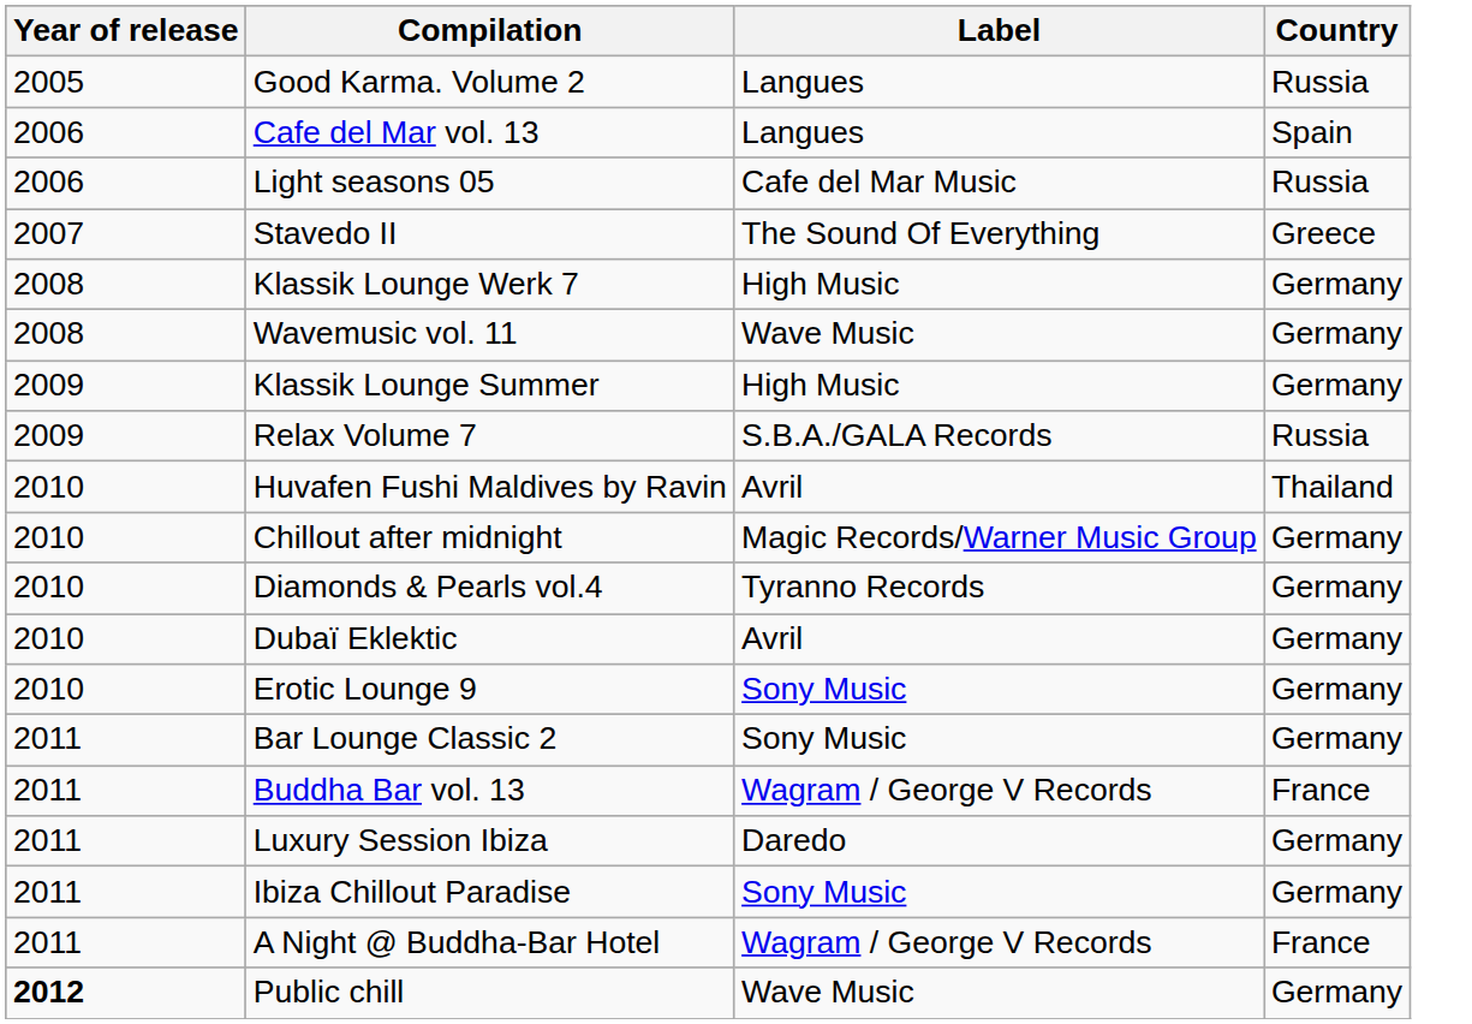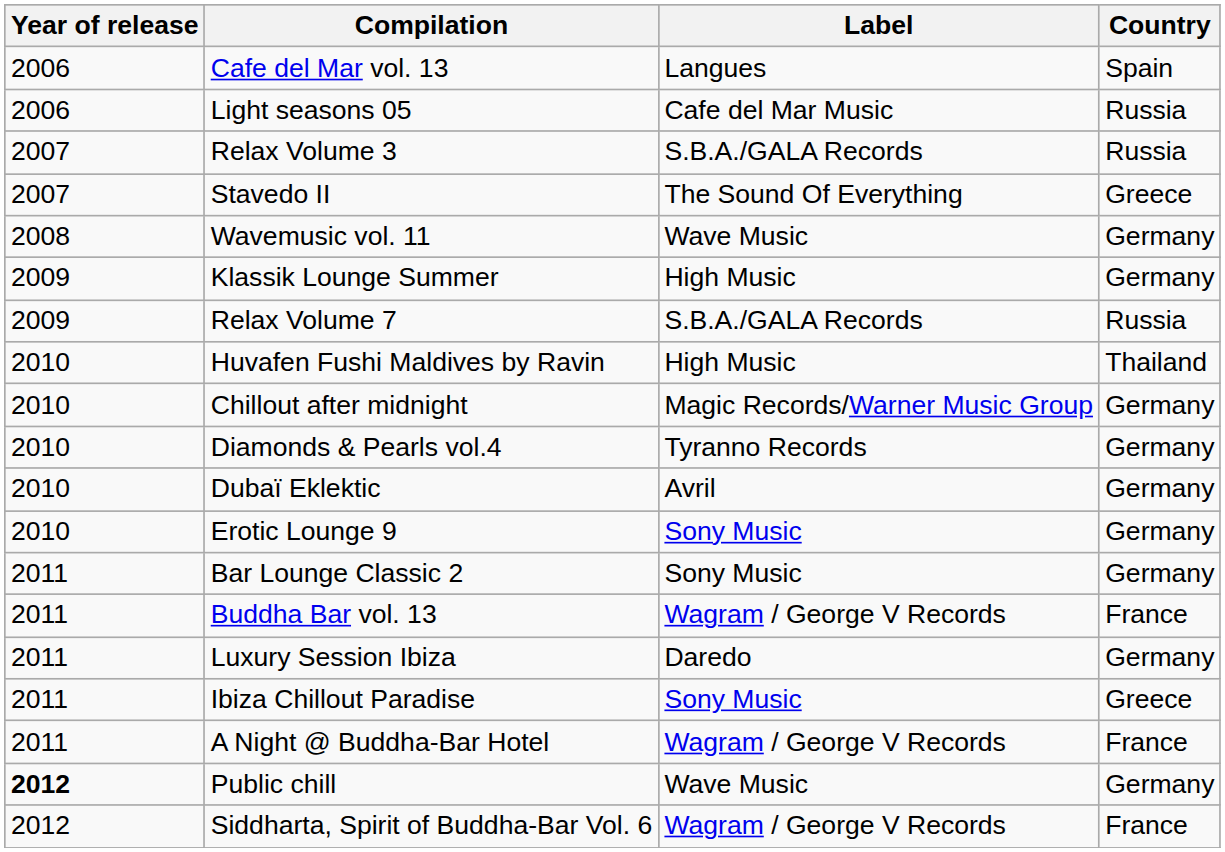 <table class="wikitable">
 <tr>
 <th><strong>Year of release</strong></th>
 <th><strong>Compilation</strong></th>
 <th><strong>Label</strong></th>
 <th><strong>Country</strong></th>
-</tr>
-<tr>
-<td>2005</td>
-<td>Good Karma. Volume 2</td>
-<td>Langues</td>
-<td>Russia</td>
 </tr>
 <tr>
 <td>2006</td>
 <td><a href='#'>Cafe del Mar</a> vol. 13</td>
 <td>Langues</td>
 <td>Spain</td>
 </tr>
 <tr>
 <td>2006</td>
 <td>Light seasons 05</td>
 <td>Cafe del Mar Music</td>
 <td>Russia</td>
 </tr>
 <tr>
 <td>2007</td>
+<td>Relax Volume 3</td>
+<td>S.B.A./GALA Records</td>
+<td>Russia</td>
+</tr>
+<tr>
+<td>2007</td>
 <td>Stavedo II</td>
 <td>The Sound Of Everything</td>
 <td>Greece</td>
-</tr>
-<tr>
-<td>2008</td>
-<td>Klassik Lounge Werk 7</td>
-<td>High Music</td>
-<td>Germany</td>
 </tr>
 <tr>
 <td>2008</td>
 <td>Wavemusic vol. 11</td>
 <td>Wave Music</td>
 <td>Germany</td>
 </tr>
 <tr>
 <td>2009</td>
 <td>Klassik Lounge Summer</td>
 <td>High Music</td>
 <td>Germany</td>
 </tr>
 <tr>
 <td>2009</td>
 <td>Relax Volume 7</td>
 <td>S.B.A./GALA Records</td>
 <td>Russia</td>
 </tr>
 <tr>
 <td>2010</td>
 <td>Huvafen Fushi Maldives by Ravin</td>
-<td>Avril</td>
+<td>High Music</td>
 <td>Thailand</td>
 </tr>
 <tr>
 <td>2010</td>
 <td>Chillout after midnight</td>
 <td>Magic Records/<a href='#'>Warner Music Group</a></td>
 <td>Germany</td>
 </tr>
 <tr>
 <td>2010</td>
 <td>Diamonds & Pearls vol.4</td>
 <td>Tyranno Records</td>
 <td>Germany</td>
 </tr>
 <tr>
 <td>2010</td>
 <td>Dubaï Eklektic</td>
 <td>Avril</td>
 <td>Germany</td>
 </tr>
 <tr>
 <td>2010</td>
 <td>Erotic Lounge 9</td>
 <td><a href='#'>Sony Music</a></td>
 <td>Germany</td>
 </tr>
 <tr>
 <td>2011</td>
 <td>Bar Lounge Classic 2</td>
 <td>Sony Music</td>
 <td>Germany</td>
 </tr>
 <tr>
 <td>2011</td>
 <td><a href='#'>Buddha Bar</a> vol. 13</td>
 <td><a href='#'>Wagram</a> / George V Records</td>
 <td>France</td>
 </tr>
 <tr>
 <td>2011</td>
 <td>Luxury Session Ibiza</td>
 <td>Daredo</td>
 <td>Germany</td>
 </tr>
 <tr>
 <td>2011</td>
 <td>Ibiza Chillout Paradise</td>
 <td><a href='#'>Sony Music</a></td>
-<td>Germany</td>
+<td>Greece</td>
 </tr>
 <tr>
 <td>2011</td>
 <td>A Night @ Buddha-Bar Hotel</td>
 <td><a href='#'>Wagram</a> / George V Records</td>
 <td>France</td>
 </tr>
 <tr>
 <td><strong>2012</strong></td>
 <td>Public chill</td>
 <td>Wave Music</td>
 <td>Germany</td>
 </tr>
 <tr>
+<td>2012</td>
+<td>Siddharta, Spirit of Buddha-Bar Vol. 6</td>
+<td><a href='#'>Wagram</a> / George V Records</td>
+<td>France</td>
+</tr>
+<tr>
 </tr>
 </table>
